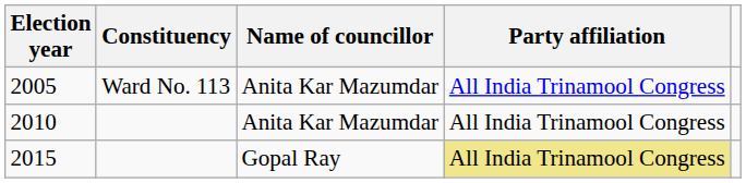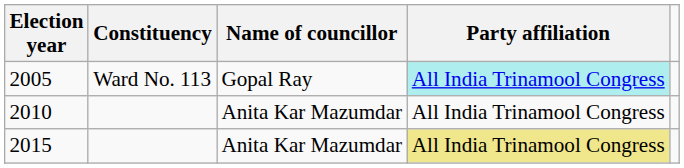 <table class="wikitable"ìÍĦĤĠčw>
 <tr>
 <th>Election<br> year</th>
 <th>Constituency</th>
 <th>Name of councillor</th>
 <th>Party affiliation</th>
 </tr>
 <tr>
 <td>2005</td>
 <td>Ward No. 113</td>
-<td>Anita Kar Mazumdar</td>
-<td><a href='#'>All India Trinamool Congress</a></td>
+<td>Gopal Ray</td>
+<td style="background: paleturquoise;"><a href='#'>All India Trinamool Congress</a></td>
 <td></td>
 </tr>
 <tr>
 <td>2010</td>
 <td></td>
 <td>Anita Kar Mazumdar</td>
 <td>All India Trinamool Congress</td>
 <td></td>
 </tr>
 <tr>
 <td>2015</td>
 <td></td>
-<td>Gopal Ray</td>
+<td>Anita Kar Mazumdar</td>
 <td style="background: khaki;">All India Trinamool Congress</td>
 <td></td>
 </tr>
 </table>
